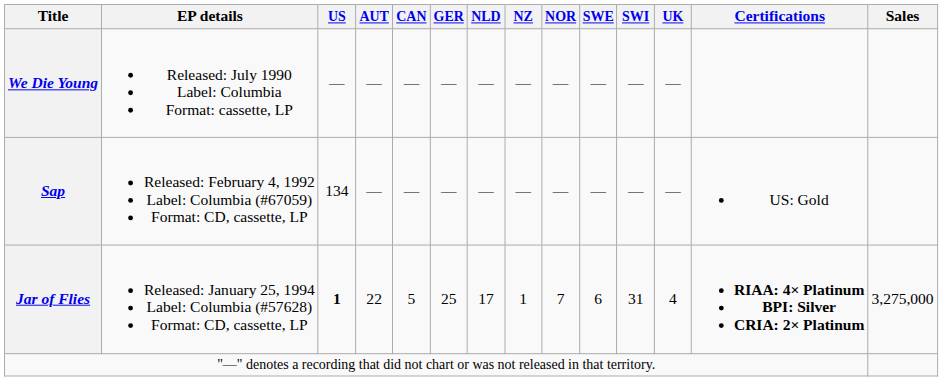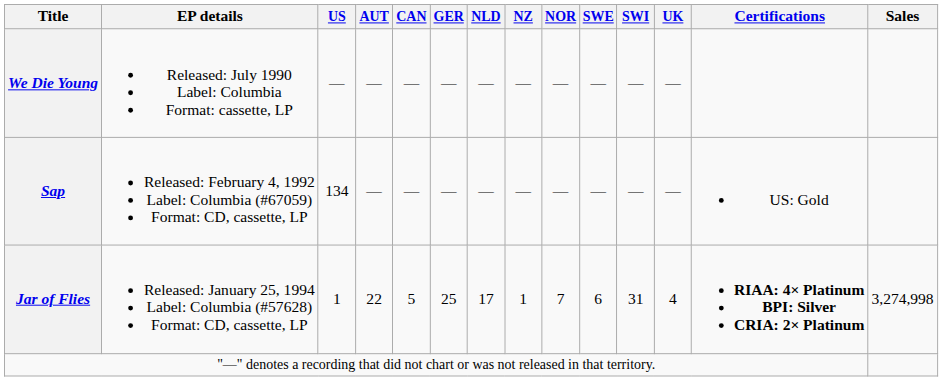 <table class="wikitable plainrowheaders" style="text-align:center;" border="1">
 <tr>
 <th>Title</th>
 <th>EP details</th>
 <th scope="col" style="width:2.2em;font-size:90%;"><a href='#'>US</a><br></th>
 <th scope="col" style="width:2.2em;font-size:90%;"><a href='#'>AUT</a><br></th>
 <th scope="col" style="width:2.2em;font-size:90%;"><a href='#'>CAN</a><br></th>
 <th scope="col" style="width:2.2em;font-size:90%;"><a href='#'>GER</a><br></th>
 <th scope="col" style="width:2.2em;font-size:90%;"><a href='#'>NLD</a><br></th>
 <th scope="col" style="width:2.2em;font-size:90%;"><a href='#'>NZ</a><br></th>
 <th scope="col" style="width:2.2em;font-size:90%;"><a href='#'>NOR</a><br></th>
 <th scope="col" style="width:2.2em;font-size:90%;"><a href='#'>SWE</a><br></th>
 <th scope="col" style="width:2.2em;font-size:90%;"><a href='#'>SWI</a><br></th>
 <th scope="col" style="width:2.2em;font-size:90%;"><a href='#'>UK</a><br></th>
 <th><a href='#'>Certifications</a></th>
 <th>Sales</th>
 </tr>
 <tr>
 <th scope="row"><em><a href='#'>We Die Young</a></em></th>
 <td><br><ul><li>Released: July 1990</li><li>Label: Columbia</li><li>Format: cassette, LP</li></ul></td>
 <td>—</td>
 <td>—</td>
 <td>—</td>
 <td>—</td>
 <td>—</td>
 <td>—</td>
 <td>—</td>
 <td>—</td>
 <td>—</td>
 <td>—</td>
 <td></td>
 <td></td>
 </tr>
 <tr>
 <th scope="row"><em><a href='#'>Sap</a></em></th>
 <td><br><ul><li>Released: February 4, 1992</li><li>Label: Columbia (#67059)</li><li>Format: CD, cassette, LP</li></ul></td>
 <td>134<br></td>
 <td>—</td>
 <td>—</td>
 <td>—</td>
 <td>—</td>
 <td>—</td>
 <td>—</td>
 <td>—</td>
 <td>—</td>
 <td>—</td>
 <td><br><ul><li>US: Gold</li></ul></td>
 <td></td>
 </tr>
 <tr>
 <th scope="row"><em><a href='#'>Jar of Flies</a></em></th>
 <td><br><ul><li>Released: January 25, 1994</li><li>Label: Columbia (#57628)</li><li>Format: CD, cassette, LP</li></ul></td>
-<td><strong>1</strong></td>
+<td>1</td>
 <td>22</td>
 <td>5</td>
 <td>25</td>
 <td>17</td>
 <td>1</td>
 <td>7</td>
 <td>6</td>
 <td>31</td>
 <td>4</td>
 <td><strong><br><ul><li>RIAA: 4× Platinum</li><li>BPI: Silver</li><li>CRIA: 2× Platinum</li></ul></strong></td>
-<td>3,275,000</td>
+<td>3,274,998</td>
 </tr>
 <tr>
 <td colspan="13" style="font-size:90%">"—" denotes a recording that did not chart or was not released in that territory.</td>
 <td></td>
 </tr>
 </table>
